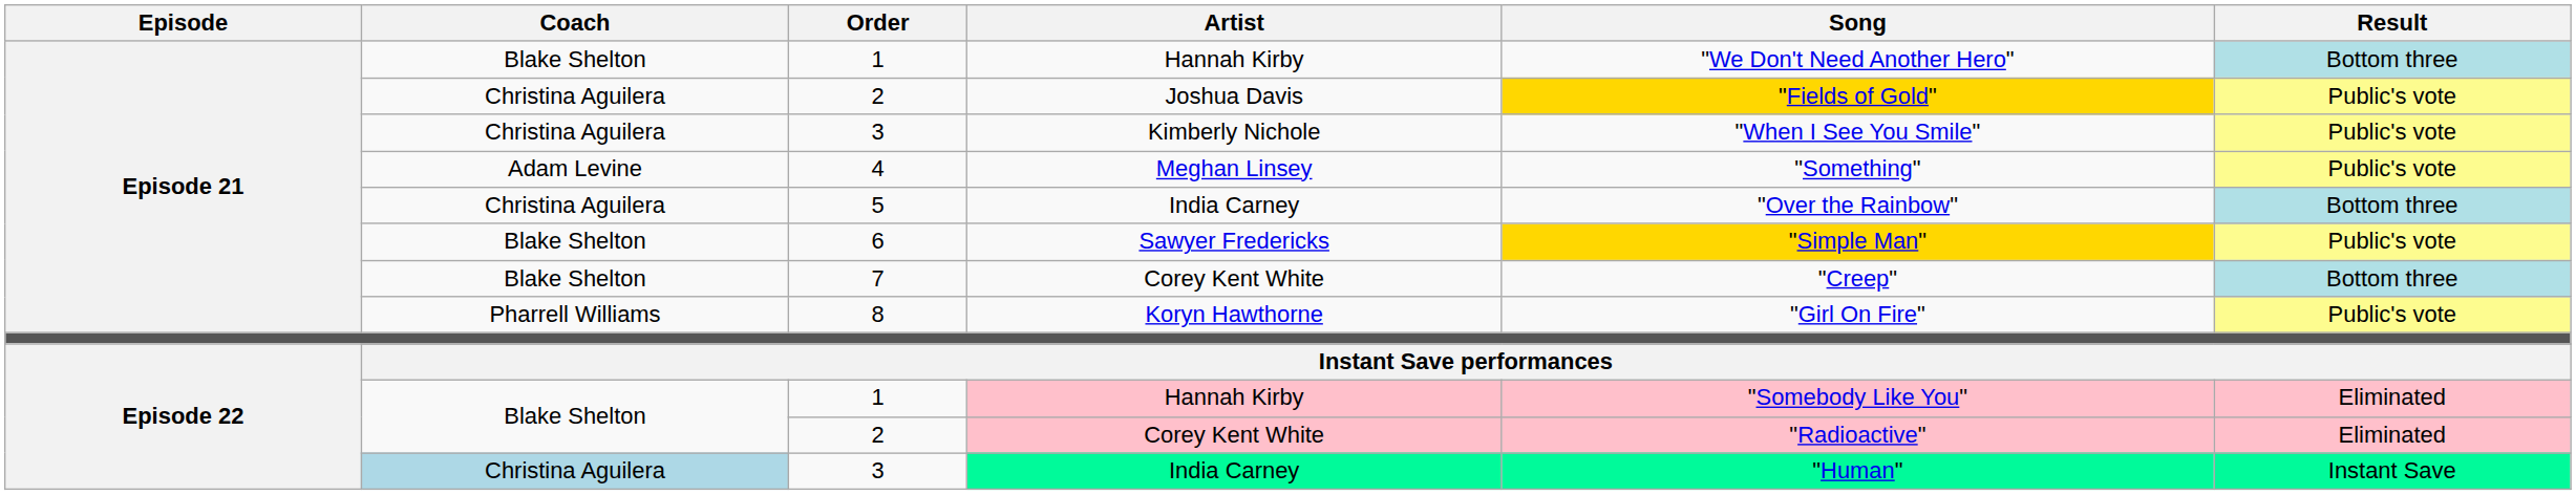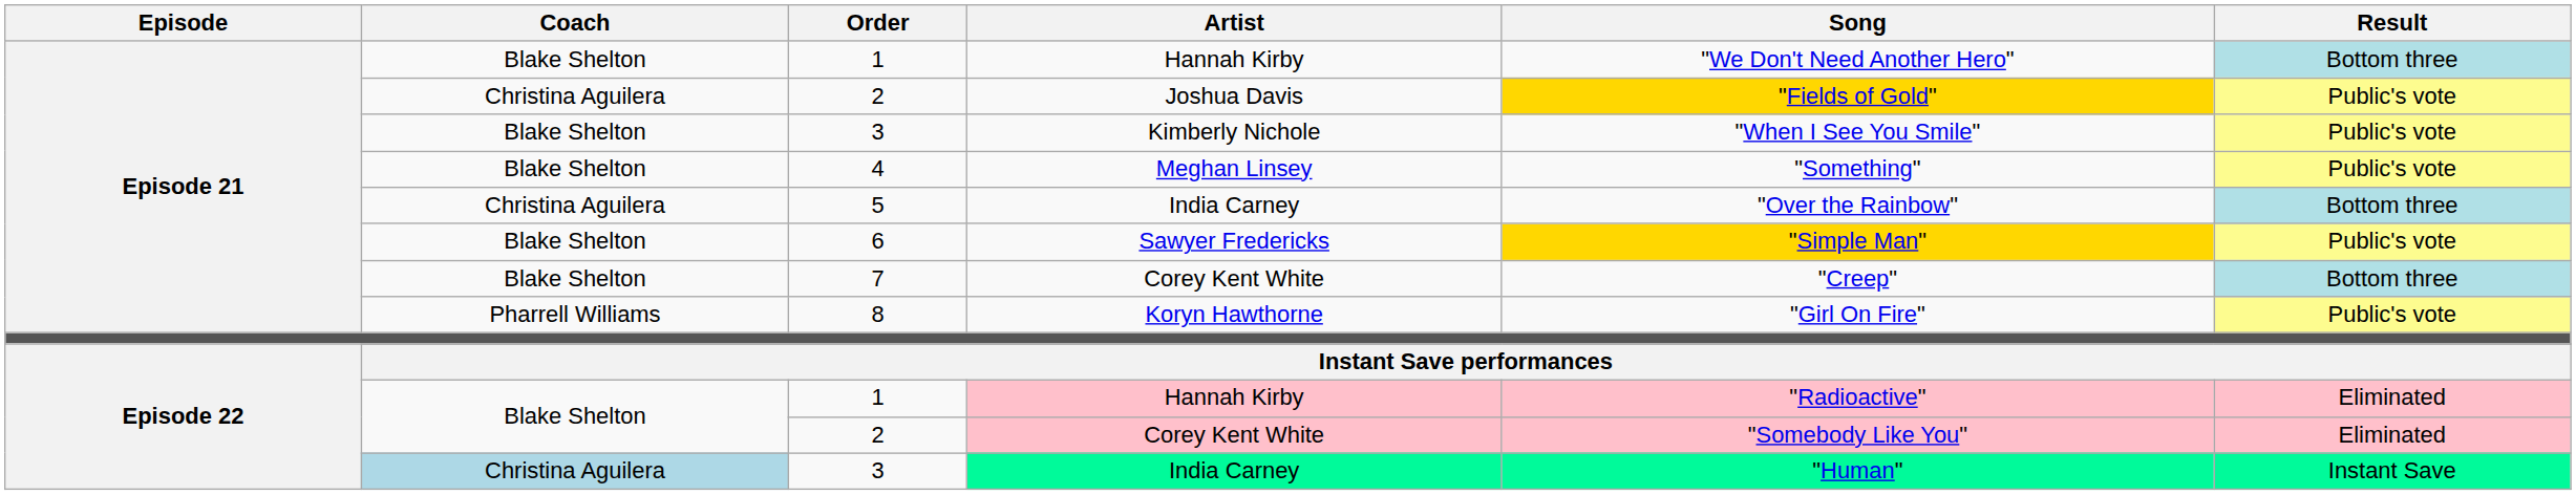 <table class="wikitable" style="text-align:center; width:90%;">
 <tr>
 <th style="width:10%;">Episode</th>
 <th style="width:12%;">Coach</th>
 <th style="width:05%;">Order</th>
 <th style="width:15%;">Artist</th>
 <th style="width:20%;">Song</th>
 <th style="width:10%;">Result</th>
 </tr>
 <tr>
 <th rowspan="8" scope="row">Episode 21<br><small></small></th>
 <td>Blake Shelton</td>
 <td>1</td>
 <td>Hannah Kirby</td>
 <td>"<a href='#'>We Don't Need Another Hero</a>"</td>
 <td style="background:#B0E0E6;">Bottom three</td>
 </tr>
 <tr>
 <td>Christina Aguilera</td>
 <td>2</td>
 <td>Joshua Davis</td>
 <td style="background:gold;">"<a href='#'>Fields of Gold</a>"</td>
 <td style="background:#fdfc8f;">Public's vote</td>
 </tr>
 <tr>
-<td>Christina Aguilera</td>
+<td>Blake Shelton</td>
 <td>3</td>
 <td>Kimberly Nichole</td>
 <td>"<a href='#'>When I See You Smile</a>"</td>
 <td style="background:#fdfc8f;">Public's vote</td>
 </tr>
 <tr>
-<td>Adam Levine</td>
+<td>Blake Shelton</td>
 <td>4</td>
 <td><a href='#'>Meghan Linsey</a></td>
 <td>"<a href='#'>Something</a>"</td>
 <td style="background:#fdfc8f;">Public's vote</td>
 </tr>
 <tr>
 <td>Christina Aguilera</td>
 <td>5</td>
 <td>India Carney</td>
 <td>"<a href='#'>Over the Rainbow</a>"</td>
 <td style="background:#B0E0E6;">Bottom three</td>
 </tr>
 <tr>
 <td>Blake Shelton</td>
 <td>6</td>
 <td><a href='#'>Sawyer Fredericks</a></td>
 <td style="background:gold;">"<a href='#'>Simple Man</a>"</td>
 <td style="background:#fdfc8f;">Public's vote</td>
 </tr>
 <tr>
 <td>Blake Shelton</td>
 <td>7</td>
 <td>Corey Kent White</td>
 <td>"<a href='#'>Creep</a>"</td>
 <td style="background:#B0E0E6;">Bottom three</td>
 </tr>
 <tr>
 <td>Pharrell Williams</td>
 <td>8</td>
 <td><a href='#'>Koryn Hawthorne</a></td>
 <td>"<a href='#'>Girl On Fire</a>"</td>
 <td style="background:#fdfc8f;">Public's vote</td>
 </tr>
 <tr>
 <td colspan="6" style="background:#555"></td>
 </tr>
 <tr>
 <th rowspan="10" scope="row">Episode 22<br><small></small></th>
 </tr>
 <tr>
 <th colspan="5">Instant Save performances</th>
 </tr>
 <tr>
 <td rowspan="2">Blake Shelton</td>
 <td>1</td>
 <td style="background:pink;">Hannah Kirby</td>
-<td style="background:pink;">"<a href='#'>Somebody Like You</a>"</td>
+<td style="background:pink;">"<a href='#'>Radioactive</a>"</td>
 <td style="background:pink;">Eliminated</td>
 </tr>
 <tr>
 <td>2</td>
 <td style="background:pink;">Corey Kent White</td>
-<td style="background:pink;">"<a href='#'>Radioactive</a>"</td>
+<td style="background:pink;">"<a href='#'>Somebody Like You</a>"</td>
 <td style="background:pink;">Eliminated</td>
 </tr>
 <tr>
 <td style="background: lightblue;">Christina Aguilera</td>
 <td>3</td>
 <td style="background:#00FA9A;">India Carney</td>
 <td style="background:#00FA9A;">"<a href='#'>Human</a>"</td>
 <td style="background:#00FA9A;">Instant Save</td>
 </tr>
 </table>
